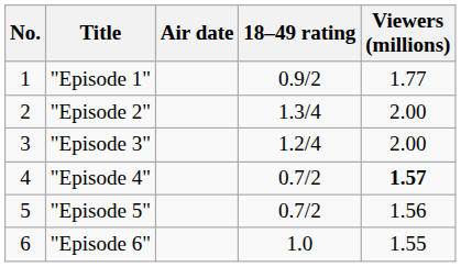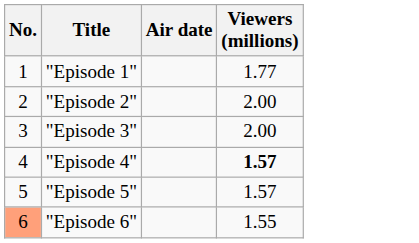 <table class="wikitable">
 <tr>
 <th>No.</th>
 <th>Title</th>
 <th>Air date</th>
-<th>18–49 rating</th>
 <th>Viewers<br>(millions)</th>
 </tr>
 <tr>
 <td align="center">1</td>
 <td>"Episode 1"</td>
 <td></td>
-<td align="center">0.9/2</td>
 <td align="center">1.77</td>
 </tr>
 <tr>
 <td align="center">2</td>
 <td>"Episode 2"</td>
 <td></td>
-<td align="center">1.3/4</td>
 <td align="center">2.00</td>
 </tr>
 <tr>
 <td align="center">3</td>
 <td>"Episode 3"</td>
 <td></td>
-<td align="center">1.2/4</td>
 <td align="center">2.00</td>
 </tr>
 <tr>
 <td align="center">4</td>
 <td>"Episode 4"</td>
 <td></td>
-<td align="center">0.7/2</td>
 <td align="center"><strong>1.57</strong></td>
 </tr>
 <tr>
 <td align="center">5</td>
 <td>"Episode 5"</td>
 <td></td>
-<td align="center">0.7/2</td>
-<td align="center">1.56</td>
+<td align="center">1.57</td>
 </tr>
 <tr>
-<td align="center">6</td>
+<td align="center" style="background: lightsalmon;">6</td>
 <td>"Episode 6"</td>
 <td></td>
-<td align="center">1.0</td>
 <td align="center">1.55</td>
 </tr>
 </table>
